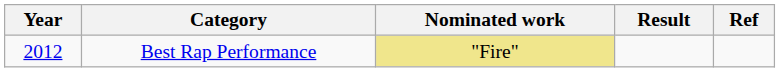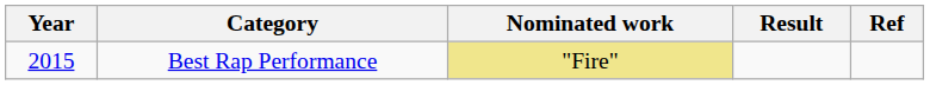 <table class="wikitable" style="text-align:center; width:50%">
 <tr>
 <th>Year</th>
 <th>Category</th>
 <th>Nominated work</th>
 <th>Result</th>
 <th>Ref</th>
 </tr>
 <tr>
-<td><a href='#'>2012</a></td>
+<td><a href='#'>2015</a></td>
 <td><a href='#'>Best Rap Performance</a></td>
 <td style="background: khaki;">"Fire"</td>
 <td></td>
 <td></td>
 </tr>
 </table>
